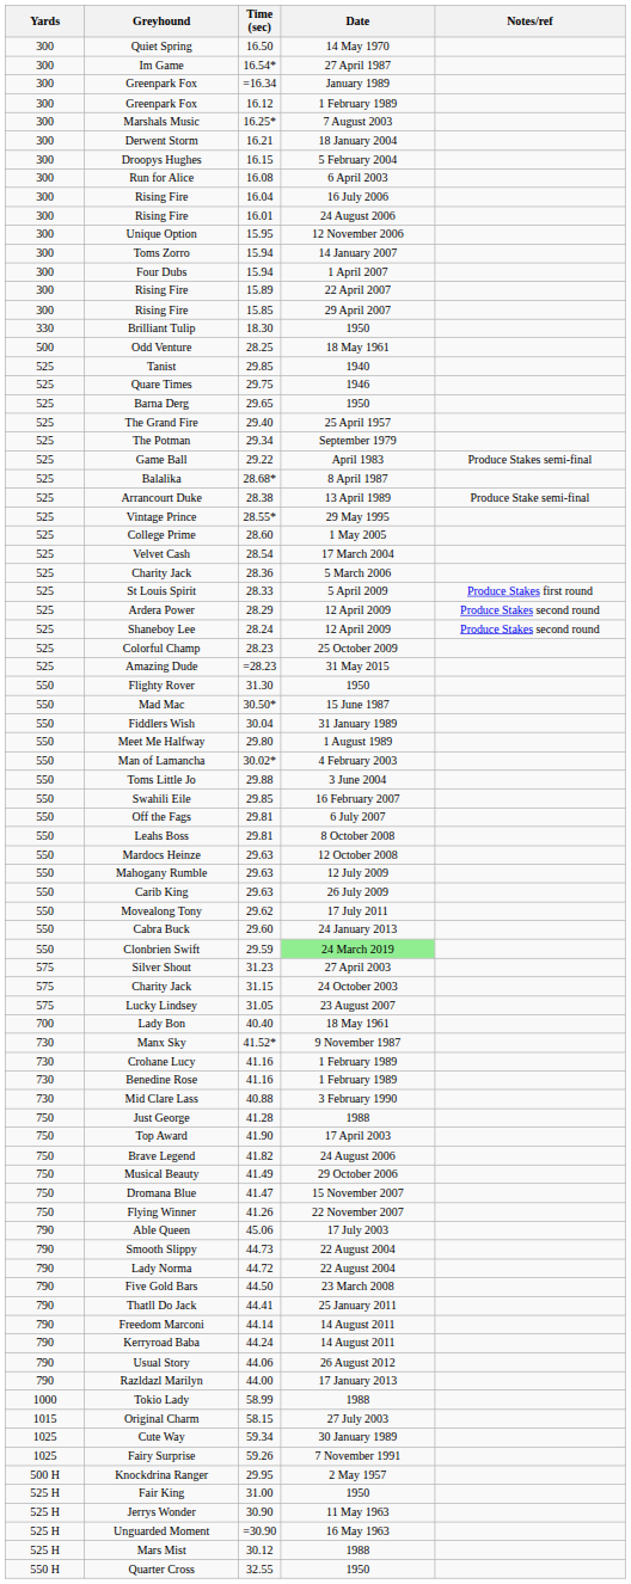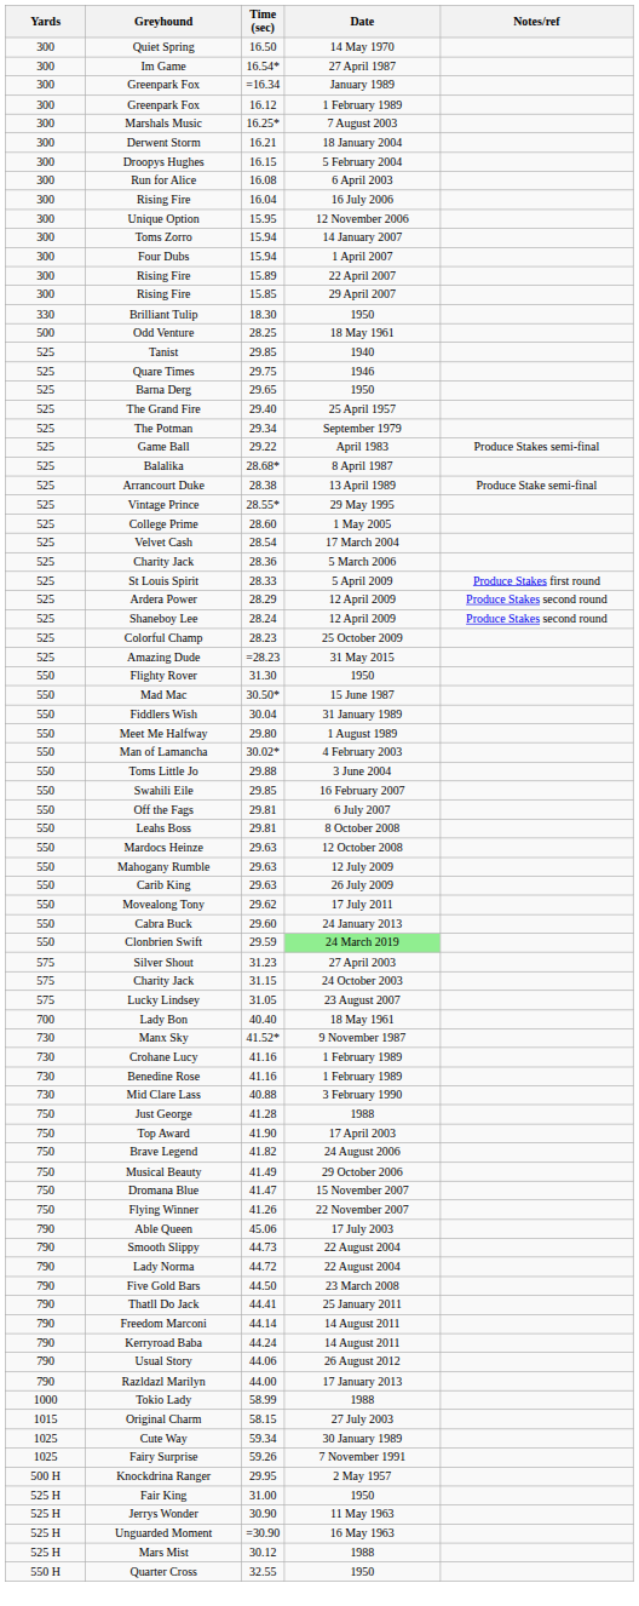 <table class="wikitable style="font-size: 100%">
 <tr>
 <th width=100>Yards</th>
 <th width=200>Greyhound</th>
 <th width=50>Time (sec)</th>
 <th width=200>Date</th>
 <th width=250>Notes/ref</th>
 </tr>
 <tr align=center>
 <td>300</td>
 <td>Quiet Spring</td>
 <td>16.50</td>
 <td>14 May 1970</td>
 <td></td>
 </tr>
 <tr align=center>
 <td>300</td>
 <td>Im Game</td>
 <td>16.54*</td>
 <td>27 April 1987</td>
 <td></td>
 </tr>
 <tr align=center>
 <td>300</td>
 <td>Greenpark Fox</td>
 <td>=16.34</td>
 <td>January 1989</td>
 <td></td>
 </tr>
 <tr align=center>
 <td>300</td>
 <td>Greenpark Fox</td>
 <td>16.12</td>
 <td>1 February 1989</td>
 <td></td>
 </tr>
 <tr align=center>
 <td>300</td>
 <td>Marshals Music</td>
 <td>16.25*</td>
 <td>7 August 2003</td>
 <td></td>
 </tr>
 <tr align=center>
 <td>300</td>
 <td>Derwent Storm</td>
 <td>16.21</td>
 <td>18 January 2004</td>
 <td></td>
 </tr>
 <tr align=center>
 <td>300</td>
 <td>Droopys Hughes</td>
 <td>16.15</td>
 <td>5 February 2004</td>
 <td></td>
 </tr>
 <tr align=center>
 <td>300</td>
 <td>Run for Alice</td>
 <td>16.08</td>
 <td>6 April 2003</td>
 <td></td>
 </tr>
 <tr align=center>
 <td>300</td>
 <td>Rising Fire</td>
 <td>16.04</td>
 <td>16 July 2006</td>
-<td></td>
-</tr>
-<tr align=center>
-<td>300</td>
-<td>Rising Fire</td>
-<td>16.01</td>
-<td>24 August 2006</td>
 <td></td>
 </tr>
 <tr align=center>
 <td>300</td>
 <td>Unique Option</td>
 <td>15.95</td>
 <td>12 November 2006</td>
 <td></td>
 </tr>
 <tr align=center>
 <td>300</td>
 <td>Toms Zorro</td>
 <td>15.94</td>
 <td>14 January 2007</td>
 <td></td>
 </tr>
 <tr align=center>
 <td>300</td>
 <td>Four Dubs</td>
 <td>15.94</td>
 <td>1 April 2007</td>
 <td></td>
 </tr>
 <tr align=center>
 <td>300</td>
 <td>Rising Fire</td>
 <td>15.89</td>
 <td>22 April 2007</td>
 <td></td>
 </tr>
 <tr align=center>
 <td>300</td>
 <td>Rising Fire</td>
 <td>15.85</td>
 <td>29 April 2007</td>
 <td></td>
 </tr>
 <tr align=center>
 <td>330</td>
 <td>Brilliant Tulip</td>
 <td>18.30</td>
 <td>1950</td>
 <td></td>
 </tr>
 <tr align=center>
 <td>500</td>
 <td>Odd Venture</td>
 <td>28.25</td>
 <td>18 May 1961</td>
 <td></td>
 </tr>
 <tr align=center>
 <td>525</td>
 <td>Tanist</td>
 <td>29.85</td>
 <td>1940</td>
 <td></td>
 </tr>
 <tr align=center>
 <td>525</td>
 <td>Quare Times</td>
 <td>29.75</td>
 <td>1946</td>
 <td></td>
 </tr>
 <tr align=center>
 <td>525</td>
 <td>Barna Derg</td>
 <td>29.65</td>
 <td>1950</td>
 <td></td>
 </tr>
 <tr align=center>
 <td>525</td>
 <td>The Grand Fire</td>
 <td>29.40</td>
 <td>25 April 1957</td>
 <td></td>
 </tr>
 <tr align=center>
 <td>525</td>
 <td>The Potman</td>
 <td>29.34</td>
 <td>September 1979</td>
 <td></td>
 </tr>
 <tr align=center>
 <td>525</td>
 <td>Game Ball</td>
 <td>29.22</td>
 <td>April 1983</td>
 <td>Produce Stakes semi-final</td>
 </tr>
 <tr align=center>
 <td>525</td>
 <td>Balalika</td>
 <td>28.68*</td>
 <td>8 April 1987</td>
 <td></td>
 </tr>
 <tr align=center>
 <td>525</td>
 <td>Arrancourt Duke</td>
 <td>28.38</td>
 <td>13 April 1989</td>
 <td>Produce Stake semi-final</td>
 </tr>
 <tr align=center>
 <td>525</td>
 <td>Vintage Prince</td>
 <td>28.55*</td>
 <td>29 May 1995</td>
 <td></td>
 </tr>
 <tr align=center>
 <td>525</td>
 <td>College Prime</td>
 <td>28.60</td>
 <td>1 May 2005</td>
 <td></td>
 </tr>
 <tr align=center>
 <td>525</td>
 <td>Velvet Cash</td>
 <td>28.54</td>
 <td>17 March 2004</td>
 <td></td>
 </tr>
 <tr align=center>
 <td>525</td>
 <td>Charity Jack</td>
 <td>28.36</td>
 <td>5 March 2006</td>
 <td></td>
 </tr>
 <tr align=center>
 <td>525</td>
 <td>St Louis Spirit</td>
 <td>28.33</td>
 <td>5 April 2009</td>
 <td><a href='#'>Produce Stakes</a> first round</td>
 </tr>
 <tr align=center>
 <td>525</td>
 <td>Ardera Power</td>
 <td>28.29</td>
 <td>12 April 2009</td>
 <td><a href='#'>Produce Stakes</a> second round</td>
 </tr>
 <tr align=center>
 <td>525</td>
 <td>Shaneboy Lee</td>
 <td>28.24</td>
 <td>12 April 2009</td>
 <td><a href='#'>Produce Stakes</a> second round</td>
 </tr>
 <tr align=center>
 <td>525</td>
 <td>Colorful Champ</td>
 <td>28.23</td>
 <td>25 October 2009</td>
 <td></td>
 </tr>
 <tr align=center>
 <td>525</td>
 <td>Amazing Dude</td>
 <td>=28.23</td>
 <td>31 May 2015</td>
 <td></td>
 </tr>
 <tr align=center>
 <td>550</td>
 <td>Flighty Rover</td>
 <td>31.30</td>
 <td>1950</td>
 <td></td>
 </tr>
 <tr align=center>
 <td>550</td>
 <td>Mad Mac</td>
 <td>30.50*</td>
 <td>15 June 1987</td>
 <td></td>
 </tr>
 <tr align=center>
 <td>550</td>
 <td>Fiddlers Wish</td>
 <td>30.04</td>
 <td>31 January 1989</td>
 <td></td>
 </tr>
 <tr align=center>
 <td>550</td>
 <td>Meet Me Halfway</td>
 <td>29.80</td>
 <td>1 August 1989</td>
 <td></td>
 </tr>
 <tr align=center>
 <td>550</td>
 <td>Man of Lamancha</td>
 <td>30.02*</td>
 <td>4 February 2003</td>
 <td></td>
 </tr>
 <tr align=center>
 <td>550</td>
 <td>Toms Little Jo</td>
 <td>29.88</td>
 <td>3 June 2004</td>
 <td></td>
 </tr>
 <tr align=center>
 <td>550</td>
 <td>Swahili Eile</td>
 <td>29.85</td>
 <td>16 February 2007</td>
 <td></td>
 </tr>
 <tr align=center>
 <td>550</td>
 <td>Off the Fags</td>
 <td>29.81</td>
 <td>6 July 2007</td>
 <td></td>
 </tr>
 <tr align=center>
 <td>550</td>
 <td>Leahs Boss</td>
 <td>29.81</td>
 <td>8 October 2008</td>
 <td></td>
 </tr>
 <tr align=center>
 <td>550</td>
 <td>Mardocs Heinze</td>
 <td>29.63</td>
 <td>12 October 2008</td>
 <td></td>
 </tr>
 <tr align=center>
 <td>550</td>
 <td>Mahogany Rumble</td>
 <td>29.63</td>
 <td>12 July 2009</td>
 <td></td>
 </tr>
 <tr align=center>
 <td>550</td>
 <td>Carib King</td>
 <td>29.63</td>
 <td>26 July 2009</td>
 <td></td>
 </tr>
 <tr align=center>
 <td>550</td>
 <td>Movealong Tony</td>
 <td>29.62</td>
 <td>17 July 2011</td>
 <td></td>
 </tr>
 <tr align=center>
 <td>550</td>
 <td>Cabra Buck</td>
 <td>29.60</td>
 <td>24 January 2013</td>
 <td></td>
 </tr>
 <tr align=center>
 <td>550</td>
 <td>Clonbrien Swift</td>
 <td>29.59</td>
 <td style="background: lightgreen;">24 March 2019</td>
 <td></td>
 </tr>
 <tr align=center>
 <td>575</td>
 <td>Silver Shout</td>
 <td>31.23</td>
 <td>27 April 2003</td>
 <td></td>
 </tr>
 <tr align=center>
 <td>575</td>
 <td>Charity Jack</td>
 <td>31.15</td>
 <td>24 October 2003</td>
 <td></td>
 </tr>
 <tr align=center>
 <td>575</td>
 <td>Lucky Lindsey</td>
 <td>31.05</td>
 <td>23 August 2007</td>
 <td></td>
 </tr>
 <tr align=center>
 <td>700</td>
 <td>Lady Bon</td>
 <td>40.40</td>
 <td>18 May 1961</td>
 <td></td>
 </tr>
 <tr align=center>
 <td>730</td>
 <td>Manx Sky</td>
 <td>41.52*</td>
 <td>9 November 1987</td>
 <td></td>
 </tr>
 <tr align=center>
 <td>730</td>
 <td>Crohane Lucy</td>
 <td>41.16</td>
 <td>1 February 1989</td>
 <td></td>
 </tr>
 <tr align=center>
 <td>730</td>
 <td>Benedine Rose</td>
 <td>41.16</td>
 <td>1 February 1989</td>
 <td></td>
 </tr>
 <tr align=center>
 <td>730</td>
 <td>Mid Clare Lass</td>
 <td>40.88</td>
 <td>3 February 1990</td>
 <td></td>
 </tr>
 <tr align=center>
 <td>750</td>
 <td>Just George</td>
 <td>41.28</td>
 <td>1988</td>
 <td></td>
 </tr>
 <tr align=center>
 <td>750</td>
 <td>Top Award</td>
 <td>41.90</td>
 <td>17 April 2003</td>
 <td></td>
 </tr>
 <tr align=center>
 <td>750</td>
 <td>Brave Legend</td>
 <td>41.82</td>
 <td>24 August 2006</td>
 <td></td>
 </tr>
 <tr align=center>
 <td>750</td>
 <td>Musical Beauty</td>
 <td>41.49</td>
 <td>29 October 2006</td>
 <td></td>
 </tr>
 <tr align=center>
 <td>750</td>
 <td>Dromana Blue</td>
 <td>41.47</td>
 <td>15 November 2007</td>
 <td></td>
 </tr>
 <tr align=center>
 <td>750</td>
 <td>Flying Winner</td>
 <td>41.26</td>
 <td>22 November 2007</td>
 <td></td>
 </tr>
 <tr align=center>
 <td>790</td>
 <td>Able Queen</td>
 <td>45.06</td>
 <td>17 July 2003</td>
 <td></td>
 </tr>
 <tr align=center>
 <td>790</td>
 <td>Smooth Slippy</td>
 <td>44.73</td>
 <td>22 August 2004</td>
 <td></td>
 </tr>
 <tr align=center>
 <td>790</td>
 <td>Lady Norma</td>
 <td>44.72</td>
 <td>22 August 2004</td>
 <td></td>
 </tr>
 <tr align=center>
 <td>790</td>
 <td>Five Gold Bars</td>
 <td>44.50</td>
 <td>23 March 2008</td>
 <td></td>
 </tr>
 <tr align=center>
 <td>790</td>
 <td>Thatll Do Jack</td>
 <td>44.41</td>
 <td>25 January 2011</td>
 <td></td>
 </tr>
 <tr align=center>
 <td>790</td>
 <td>Freedom Marconi</td>
 <td>44.14</td>
 <td>14 August 2011</td>
 <td></td>
 </tr>
 <tr align=center>
 <td>790</td>
 <td>Kerryroad Baba</td>
 <td>44.24</td>
 <td>14 August 2011</td>
 <td></td>
 </tr>
 <tr align=center>
 <td>790</td>
 <td>Usual Story</td>
 <td>44.06</td>
 <td>26 August 2012</td>
 <td></td>
 </tr>
 <tr align=center>
 <td>790</td>
 <td>Razldazl Marilyn</td>
 <td>44.00</td>
 <td>17 January 2013</td>
 <td></td>
 </tr>
 <tr align=center>
 <td>1000</td>
 <td>Tokio Lady</td>
 <td>58.99</td>
 <td>1988</td>
 <td></td>
 </tr>
 <tr align=center>
 <td>1015</td>
 <td>Original Charm</td>
 <td>58.15</td>
 <td>27 July 2003</td>
 <td></td>
 </tr>
 <tr align=center>
 <td>1025</td>
 <td>Cute Way</td>
 <td>59.34</td>
 <td>30 January 1989</td>
 <td></td>
 </tr>
 <tr align=center>
 <td>1025</td>
 <td>Fairy Surprise</td>
 <td>59.26</td>
 <td>7 November 1991</td>
 <td></td>
 </tr>
 <tr align=center>
 <td>500 H</td>
 <td>Knockdrina Ranger</td>
 <td>29.95</td>
 <td>2 May 1957</td>
 <td></td>
 </tr>
 <tr align=center>
 <td>525 H</td>
 <td>Fair King</td>
 <td>31.00</td>
 <td>1950</td>
 <td></td>
 </tr>
 <tr align=center>
 <td>525 H</td>
 <td>Jerrys Wonder</td>
 <td>30.90</td>
 <td>11 May 1963</td>
 <td></td>
 </tr>
 <tr align=center>
 <td>525 H</td>
 <td>Unguarded Moment</td>
 <td>=30.90</td>
 <td>16 May 1963</td>
 <td></td>
 </tr>
 <tr align=center>
 <td>525 H</td>
 <td>Mars Mist</td>
 <td>30.12</td>
 <td>1988</td>
 <td></td>
 </tr>
 <tr align=center>
 <td>550 H</td>
 <td>Quarter Cross</td>
 <td>32.55</td>
 <td>1950</td>
 <td></td>
 </tr>
 </table>
